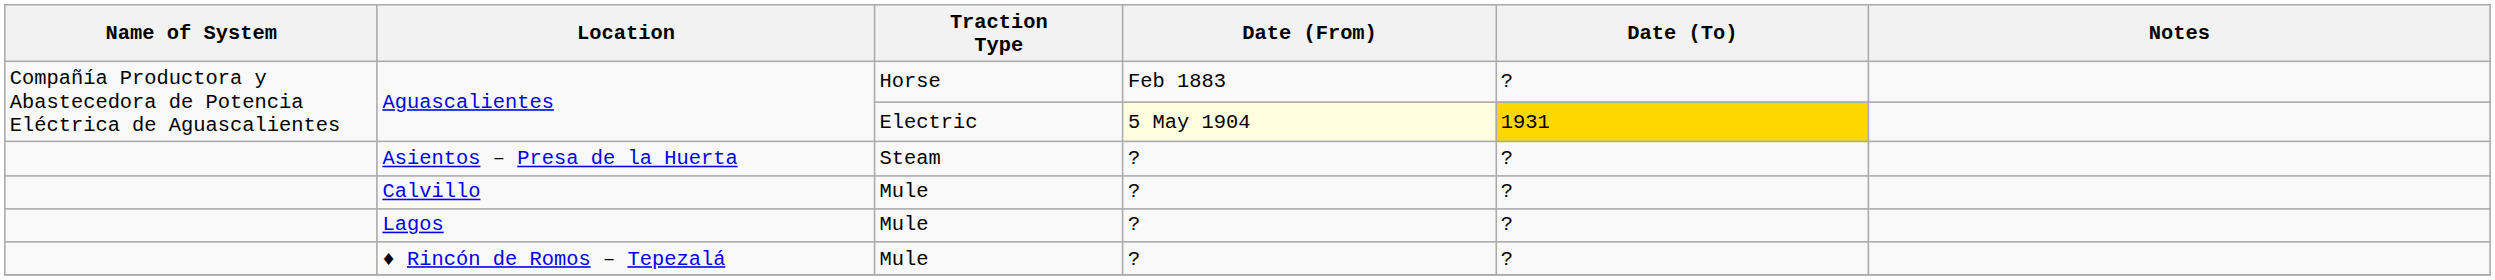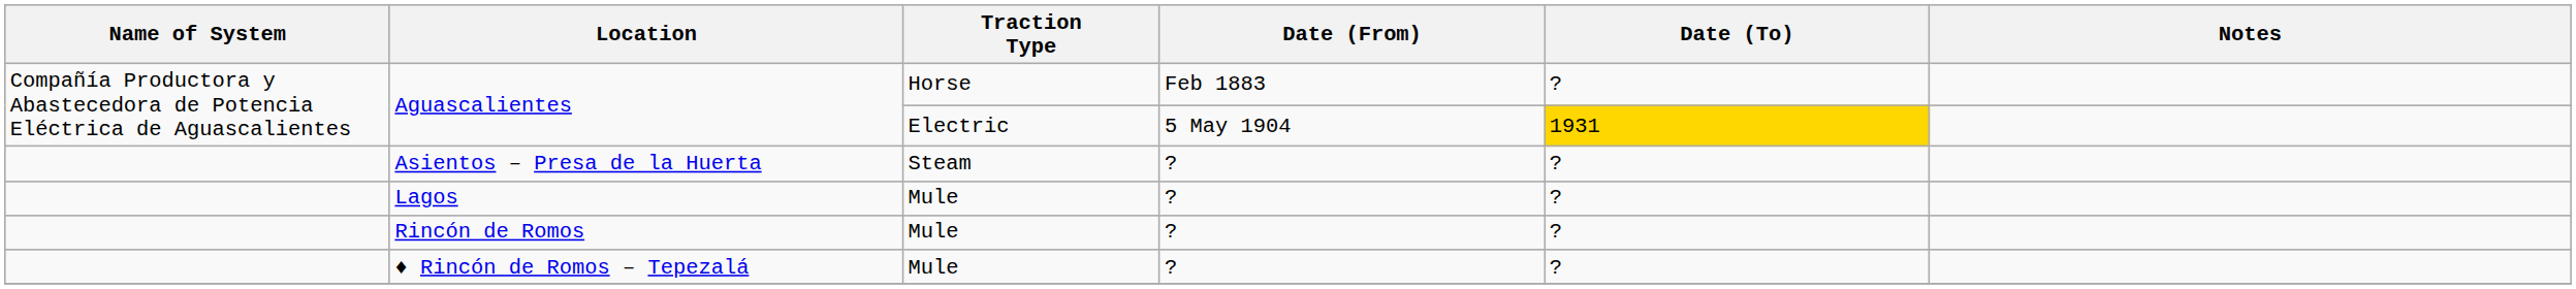 <table class="wikitable" width=100%>
 <tr>
 <th width=15%>Name of System</th>
 <th width=20%>Location</th>
 <th width=10%>Traction<br>Type</th>
 <th width=15%>Date (From)</th>
 <th width=15%>Date (To)</th>
 <th width=25%>Notes</th>
 </tr>
 <tr>
 <td rowspan="2">Compañía Productora y Abastecedora de Potencia Eléctrica de Aguascalientes</td>
 <td rowspan="2"><a href='#'>Aguascalientes</a></td>
 <td>Horse</td>
 <td>Feb 1883</td>
 <td>?</td>
 <td></td>
 </tr>
 <tr>
 <td>Electric</td>
-<td style="background: lightyellow;">5 May 1904</td>
+<td>5 May 1904</td>
 <td style="background: gold;">1931</td>
 <td></td>
 </tr>
 <tr>
 <td> </td>
 <td><a href='#'>Asientos</a> – <a href='#'>Presa de la Huerta</a></td>
 <td>Steam</td>
 <td>?</td>
 <td>?</td>
 <td> </td>
 </tr>
 <tr>
 <td> </td>
-<td><a href='#'>Calvillo</a></td>
+<td><a href='#'>Lagos</a></td>
 <td>Mule</td>
 <td>?</td>
 <td>?</td>
 <td> </td>
 </tr>
 <tr>
 <td> </td>
-<td><a href='#'>Lagos</a></td>
+<td><a href='#'>Rincón de Romos</a></td>
 <td>Mule</td>
 <td>?</td>
 <td>?</td>
 <td> </td>
 </tr>
 <tr>
 <td> </td>
 <td>♦ <a href='#'>Rincón de Romos</a> – <a href='#'>Tepezalá</a></td>
 <td>Mule</td>
 <td>?</td>
 <td>?</td>
 <td> </td>
 </tr>
 <tr>
 </tr>
 </table>
